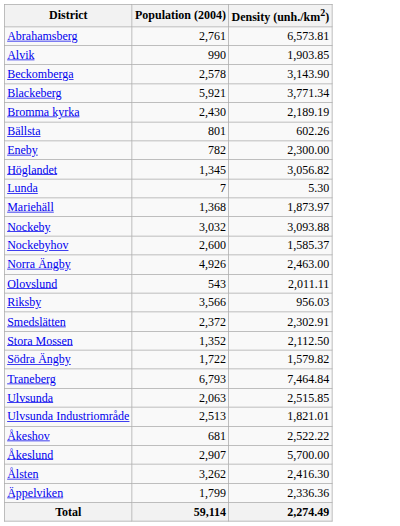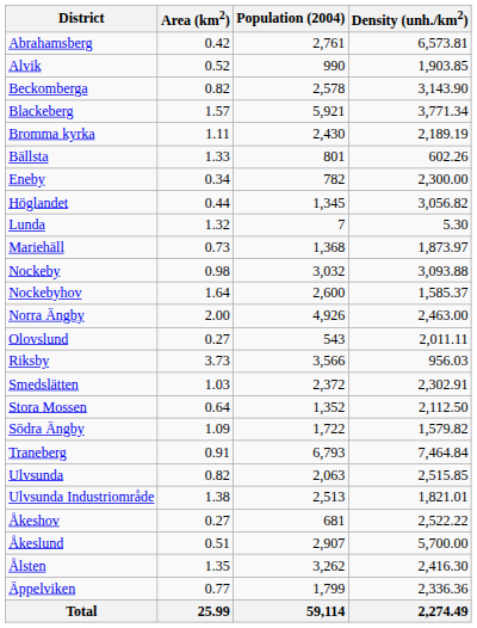 <table class="sortable wikitable" style="text-align: right;">
 <tr>
 <th>District</th>
+<th>Area (km<sup>2</sup>)</th>
 <th>Population (2004)</th>
 <th>Density (unh./km<sup>2</sup>)</th>
 </tr>
 <tr>
 <td style="text-align: left;"><a href='#'>Abrahamsberg</a></td>
+<td>0.42</td>
 <td>2,761</td>
 <td>6,573.81</td>
 </tr>
 <tr>
 <td style="text-align: left;"><a href='#'>Alvik</a></td>
+<td>0.52</td>
 <td>990</td>
 <td>1,903.85</td>
 </tr>
 <tr>
 <td style="text-align: left;"><a href='#'>Beckomberga</a></td>
+<td>0.82</td>
 <td>2,578</td>
 <td>3,143.90</td>
 </tr>
 <tr>
 <td style="text-align: left;"><a href='#'>Blackeberg</a></td>
+<td>1.57</td>
 <td>5,921</td>
 <td>3,771.34</td>
 </tr>
 <tr>
 <td style="text-align: left;"><a href='#'>Bromma kyrka</a></td>
+<td>1.11</td>
 <td>2,430</td>
 <td>2,189.19</td>
 </tr>
 <tr>
 <td style="text-align: left;"><a href='#'>Bällsta</a></td>
+<td>1.33</td>
 <td>801</td>
 <td>602.26</td>
 </tr>
 <tr>
 <td style="text-align: left;"><a href='#'>Eneby</a></td>
+<td>0.34</td>
 <td>782</td>
 <td>2,300.00</td>
 </tr>
 <tr>
 <td style="text-align: left;"><a href='#'>Höglandet</a></td>
+<td>0.44</td>
 <td>1,345</td>
 <td>3,056.82</td>
 </tr>
 <tr>
 <td style="text-align: left;"><a href='#'>Lunda</a></td>
+<td>1.32</td>
 <td>7</td>
 <td>5.30</td>
 </tr>
 <tr>
 <td style="text-align: left;"><a href='#'>Mariehäll</a></td>
+<td>0.73</td>
 <td>1,368</td>
 <td>1,873.97</td>
 </tr>
 <tr>
 <td style="text-align: left;"><a href='#'>Nockeby</a></td>
+<td>0.98</td>
 <td>3,032</td>
 <td>3,093.88</td>
 </tr>
 <tr>
 <td style="text-align: left;"><a href='#'>Nockebyhov</a></td>
+<td>1.64</td>
 <td>2,600</td>
 <td>1,585.37</td>
 </tr>
 <tr>
 <td style="text-align: left;"><a href='#'>Norra Ängby</a></td>
+<td>2.00</td>
 <td>4,926</td>
 <td>2,463.00</td>
 </tr>
 <tr>
 <td style="text-align: left;"><a href='#'>Olovslund</a></td>
+<td>0.27</td>
 <td>543</td>
 <td>2,011.11</td>
 </tr>
 <tr>
 <td style="text-align: left;"><a href='#'>Riksby</a></td>
+<td>3.73</td>
 <td>3,566</td>
 <td>956.03</td>
 </tr>
 <tr>
 <td style="text-align: left;"><a href='#'>Smedslätten</a></td>
+<td>1.03</td>
 <td>2,372</td>
 <td>2,302.91</td>
 </tr>
 <tr>
 <td style="text-align: left;"><a href='#'>Stora Mossen</a></td>
+<td>0.64</td>
 <td>1,352</td>
 <td>2,112.50</td>
 </tr>
 <tr>
 <td style="text-align: left;"><a href='#'>Södra Ängby</a></td>
+<td>1.09</td>
 <td>1,722</td>
 <td>1,579.82</td>
 </tr>
 <tr>
 <td style="text-align: left;"><a href='#'>Traneberg</a></td>
+<td>0.91</td>
 <td>6,793</td>
 <td>7,464.84</td>
 </tr>
 <tr>
 <td style="text-align: left;"><a href='#'>Ulvsunda</a></td>
+<td>0.82</td>
 <td>2,063</td>
 <td>2,515.85</td>
 </tr>
 <tr>
 <td style="text-align: left;"><a href='#'>Ulvsunda Industriområde</a></td>
+<td>1.38</td>
 <td>2,513</td>
 <td>1,821.01</td>
 </tr>
 <tr>
 <td style="text-align: left;"><a href='#'>Åkeshov</a></td>
+<td>0.27</td>
 <td>681</td>
 <td>2,522.22</td>
 </tr>
 <tr>
 <td style="text-align: left;"><a href='#'>Åkeslund</a></td>
+<td>0.51</td>
 <td>2,907</td>
 <td>5,700.00</td>
 </tr>
 <tr>
 <td style="text-align: left;"><a href='#'>Ålsten</a></td>
+<td>1.35</td>
 <td>3,262</td>
 <td>2,416.30</td>
 </tr>
 <tr>
 <td style="text-align: left;"><a href='#'>Äppelviken</a></td>
+<td>0.77</td>
 <td>1,799</td>
 <td>2,336.36</td>
 </tr>
 <tr>
 <th>Total</th>
+<th style="text-align: right;">25.99</th>
 <th style="text-align: right;">59,114</th>
 <th style="text-align: right;">2,274.49</th>
 </tr>
 </table>
